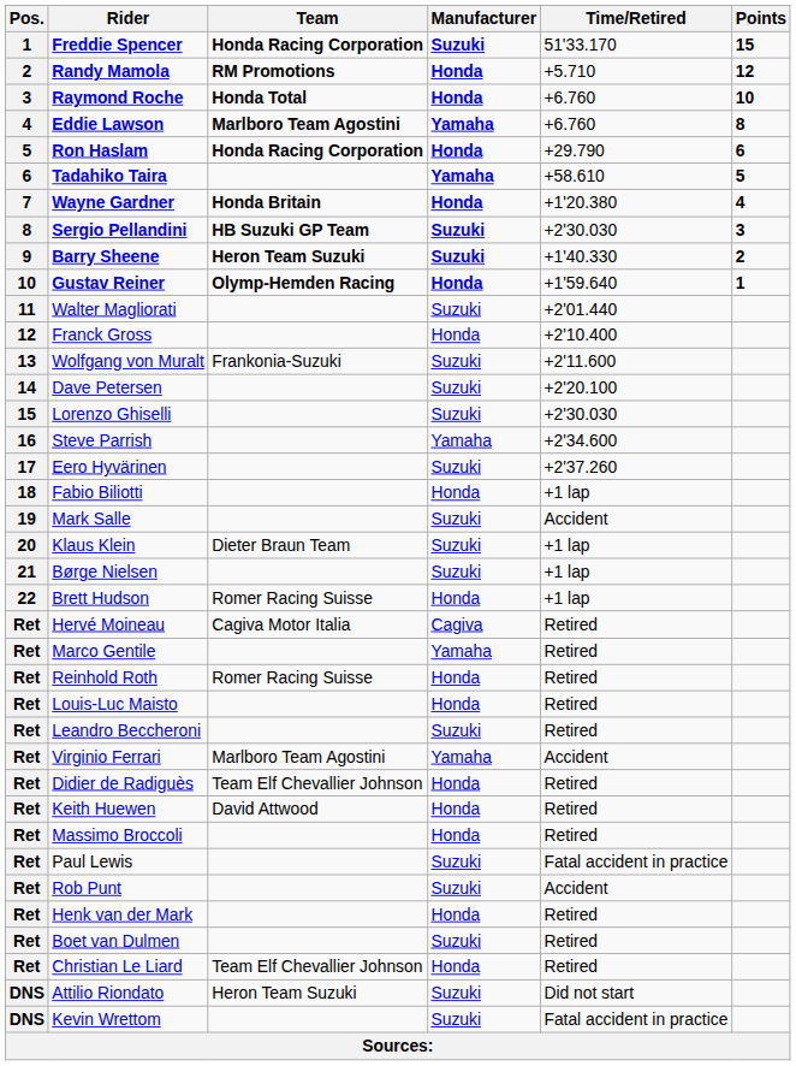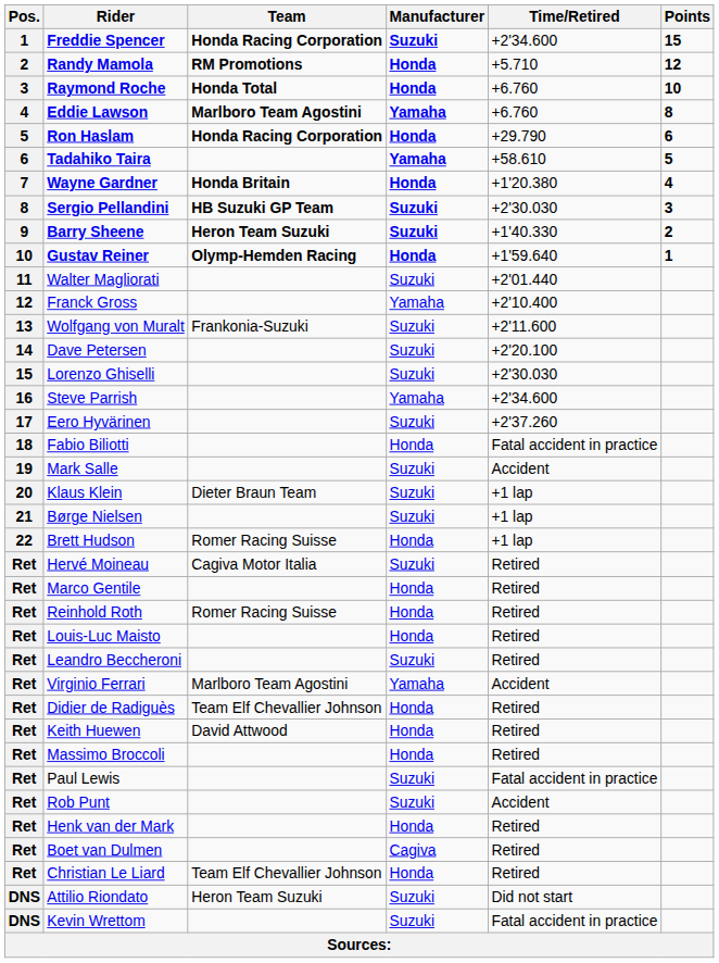 <table class="wikitable" style="font-size: 95%;">
 <tr>
 <th>Pos.</th>
 <th>Rider</th>
 <th>Team</th>
 <th>Manufacturer</th>
 <th>Time/Retired</th>
 <th>Points</th>
 </tr>
 <tr>
 <th>1</th>
 <td> <strong><a href='#'>Freddie Spencer</a></strong></td>
 <td><strong>Honda Racing Corporation</strong></td>
 <td><strong><a href='#'>Suzuki</a></strong></td>
-<td>51'33.170</td>
+<td>+2'34.600</td>
 <td><strong>15</strong></td>
 </tr>
 <tr>
 <th>2</th>
 <td> <strong><a href='#'>Randy Mamola</a></strong></td>
 <td><strong>RM Promotions</strong></td>
 <td><strong><a href='#'>Honda</a></strong></td>
 <td>+5.710</td>
 <td><strong>12</strong></td>
 </tr>
 <tr>
 <th>3</th>
 <td> <strong><a href='#'>Raymond Roche</a></strong></td>
 <td><strong>Honda Total</strong></td>
 <td><strong><a href='#'>Honda</a></strong></td>
 <td>+6.760</td>
 <td><strong>10</strong></td>
 </tr>
 <tr>
 <th>4</th>
 <td> <strong><a href='#'>Eddie Lawson</a></strong></td>
 <td><strong>Marlboro Team Agostini</strong></td>
 <td><strong><a href='#'>Yamaha</a></strong></td>
 <td>+6.760</td>
 <td><strong>8</strong></td>
 </tr>
 <tr>
 <th>5</th>
 <td> <strong><a href='#'>Ron Haslam</a></strong></td>
 <td><strong>Honda Racing Corporation</strong></td>
 <td><strong><a href='#'>Honda</a></strong></td>
 <td>+29.790</td>
 <td><strong>6</strong></td>
 </tr>
 <tr>
 <th>6</th>
 <td> <strong><a href='#'>Tadahiko Taira</a></strong></td>
 <td></td>
 <td><strong><a href='#'>Yamaha</a></strong></td>
 <td>+58.610</td>
 <td><strong>5</strong></td>
 </tr>
 <tr>
 <th>7</th>
 <td> <strong><a href='#'>Wayne Gardner</a></strong></td>
 <td><strong>Honda Britain</strong></td>
 <td><strong><a href='#'>Honda</a></strong></td>
 <td>+1'20.380</td>
 <td><strong>4</strong></td>
 </tr>
 <tr>
 <th>8</th>
 <td> <strong><a href='#'>Sergio Pellandini</a></strong></td>
 <td><strong>HB Suzuki GP Team</strong></td>
 <td><strong><a href='#'>Suzuki</a></strong></td>
 <td>+2'30.030</td>
 <td><strong>3</strong></td>
 </tr>
 <tr>
 <th>9</th>
 <td> <strong><a href='#'>Barry Sheene</a></strong></td>
 <td><strong>Heron Team Suzuki</strong></td>
 <td><strong><a href='#'>Suzuki</a></strong></td>
 <td>+1'40.330</td>
 <td><strong>2</strong></td>
 </tr>
 <tr>
 <th>10</th>
 <td> <strong><a href='#'>Gustav Reiner</a></strong></td>
 <td><strong>Olymp-Hemden Racing</strong></td>
 <td><strong><a href='#'>Honda</a></strong></td>
 <td>+1'59.640</td>
 <td><strong>1</strong></td>
 </tr>
 <tr>
 <th>11</th>
 <td> <a href='#'>Walter Magliorati</a></td>
 <td></td>
 <td><a href='#'>Suzuki</a></td>
 <td>+2'01.440</td>
 <td></td>
 </tr>
 <tr>
 <th>12</th>
 <td> <a href='#'>Franck Gross</a></td>
 <td></td>
-<td><a href='#'>Honda</a></td>
+<td><a href='#'>Yamaha</a></td>
 <td>+2'10.400</td>
 <td></td>
 </tr>
 <tr>
 <th>13</th>
 <td> <a href='#'>Wolfgang von Muralt</a></td>
 <td>Frankonia-Suzuki</td>
 <td><a href='#'>Suzuki</a></td>
 <td>+2'11.600</td>
 <td></td>
 </tr>
 <tr>
 <th>14</th>
 <td> <a href='#'>Dave Petersen</a></td>
 <td></td>
 <td><a href='#'>Suzuki</a></td>
 <td>+2'20.100</td>
 <td></td>
 </tr>
 <tr>
 <th>15</th>
 <td> <a href='#'>Lorenzo Ghiselli</a></td>
 <td></td>
 <td><a href='#'>Suzuki</a></td>
 <td>+2'30.030</td>
 <td></td>
 </tr>
 <tr>
 <th>16</th>
 <td> <a href='#'>Steve Parrish</a></td>
 <td></td>
 <td><a href='#'>Yamaha</a></td>
 <td>+2'34.600</td>
 <td></td>
 </tr>
 <tr>
 <th>17</th>
 <td> <a href='#'>Eero Hyvärinen</a></td>
 <td></td>
 <td><a href='#'>Suzuki</a></td>
 <td>+2'37.260</td>
 <td></td>
 </tr>
 <tr>
 <th>18</th>
 <td> <a href='#'>Fabio Biliotti</a></td>
 <td></td>
 <td><a href='#'>Honda</a></td>
-<td>+1 lap</td>
+<td>Fatal accident in practice</td>
 <td></td>
 </tr>
 <tr>
 <th>19</th>
 <td> <a href='#'>Mark Salle</a></td>
 <td></td>
 <td><a href='#'>Suzuki</a></td>
 <td>Accident</td>
 <td></td>
 </tr>
 <tr>
 <th>20</th>
 <td> <a href='#'>Klaus Klein</a></td>
 <td>Dieter Braun Team</td>
 <td><a href='#'>Suzuki</a></td>
 <td>+1 lap</td>
 <td></td>
 </tr>
 <tr>
 <th>21</th>
 <td> <a href='#'>Børge Nielsen</a></td>
 <td></td>
 <td><a href='#'>Suzuki</a></td>
 <td>+1 lap</td>
 <td></td>
 </tr>
 <tr>
 <th>22</th>
 <td> <a href='#'>Brett Hudson</a></td>
 <td>Romer Racing Suisse</td>
 <td><a href='#'>Honda</a></td>
 <td>+1 lap</td>
 <td></td>
 </tr>
 <tr>
 <th>Ret</th>
 <td> <a href='#'>Hervé Moineau</a></td>
 <td>Cagiva Motor Italia</td>
-<td><a href='#'>Cagiva</a></td>
+<td><a href='#'>Suzuki</a></td>
 <td>Retired</td>
 <td></td>
 </tr>
 <tr>
 <th>Ret</th>
 <td> <a href='#'>Marco Gentile</a></td>
 <td></td>
-<td><a href='#'>Yamaha</a></td>
+<td><a href='#'>Honda</a></td>
 <td>Retired</td>
 <td></td>
 </tr>
 <tr>
 <th>Ret</th>
 <td> <a href='#'>Reinhold Roth</a></td>
 <td>Romer Racing Suisse</td>
 <td><a href='#'>Honda</a></td>
 <td>Retired</td>
 <td></td>
 </tr>
 <tr>
 <th>Ret</th>
 <td> <a href='#'>Louis-Luc Maisto</a></td>
 <td></td>
 <td><a href='#'>Honda</a></td>
 <td>Retired</td>
 <td></td>
 </tr>
 <tr>
 <th>Ret</th>
 <td> <a href='#'>Leandro Beccheroni</a></td>
 <td></td>
 <td><a href='#'>Suzuki</a></td>
 <td>Retired</td>
 <td></td>
 </tr>
 <tr>
 <th>Ret</th>
 <td> <a href='#'>Virginio Ferrari</a></td>
 <td>Marlboro Team Agostini</td>
 <td><a href='#'>Yamaha</a></td>
 <td>Accident</td>
 <td></td>
 </tr>
 <tr>
 <th>Ret</th>
 <td> <a href='#'>Didier de Radiguès</a></td>
 <td>Team Elf Chevallier Johnson</td>
 <td><a href='#'>Honda</a></td>
 <td>Retired</td>
 <td></td>
 </tr>
 <tr>
 <th>Ret</th>
 <td> <a href='#'>Keith Huewen</a></td>
 <td>David Attwood</td>
 <td><a href='#'>Honda</a></td>
 <td>Retired</td>
 <td></td>
 </tr>
 <tr>
 <th>Ret</th>
 <td> <a href='#'>Massimo Broccoli</a></td>
 <td></td>
 <td><a href='#'>Honda</a></td>
 <td>Retired</td>
 <td></td>
 </tr>
 <tr>
 <th>Ret</th>
 <td> Paul Lewis</td>
 <td></td>
 <td><a href='#'>Suzuki</a></td>
 <td>Fatal accident in practice</td>
 <td></td>
 </tr>
 <tr>
 <th>Ret</th>
 <td> <a href='#'>Rob Punt</a></td>
 <td></td>
 <td><a href='#'>Suzuki</a></td>
 <td>Accident</td>
 <td></td>
 </tr>
 <tr>
 <th>Ret</th>
 <td> <a href='#'>Henk van der Mark</a></td>
 <td></td>
 <td><a href='#'>Honda</a></td>
 <td>Retired</td>
 <td></td>
 </tr>
 <tr>
 <th>Ret</th>
 <td> <a href='#'>Boet van Dulmen</a></td>
 <td></td>
-<td><a href='#'>Suzuki</a></td>
+<td><a href='#'>Cagiva</a></td>
 <td>Retired</td>
 <td></td>
 </tr>
 <tr>
 <th>Ret</th>
 <td> <a href='#'>Christian Le Liard</a></td>
 <td>Team Elf Chevallier Johnson</td>
 <td><a href='#'>Honda</a></td>
 <td>Retired</td>
 <td></td>
 </tr>
 <tr>
 <th>DNS</th>
 <td> <a href='#'>Attilio Riondato</a></td>
 <td>Heron Team Suzuki</td>
 <td><a href='#'>Suzuki</a></td>
 <td>Did not start</td>
 <td></td>
 </tr>
 <tr>
 <th>DNS</th>
 <td> <a href='#'>Kevin Wrettom</a></td>
 <td></td>
 <td><a href='#'>Suzuki</a></td>
 <td>Fatal accident in practice</td>
 <td></td>
 </tr>
 <tr>
 <th colspan=8>Sources: </th>
 </tr>
 </table>
